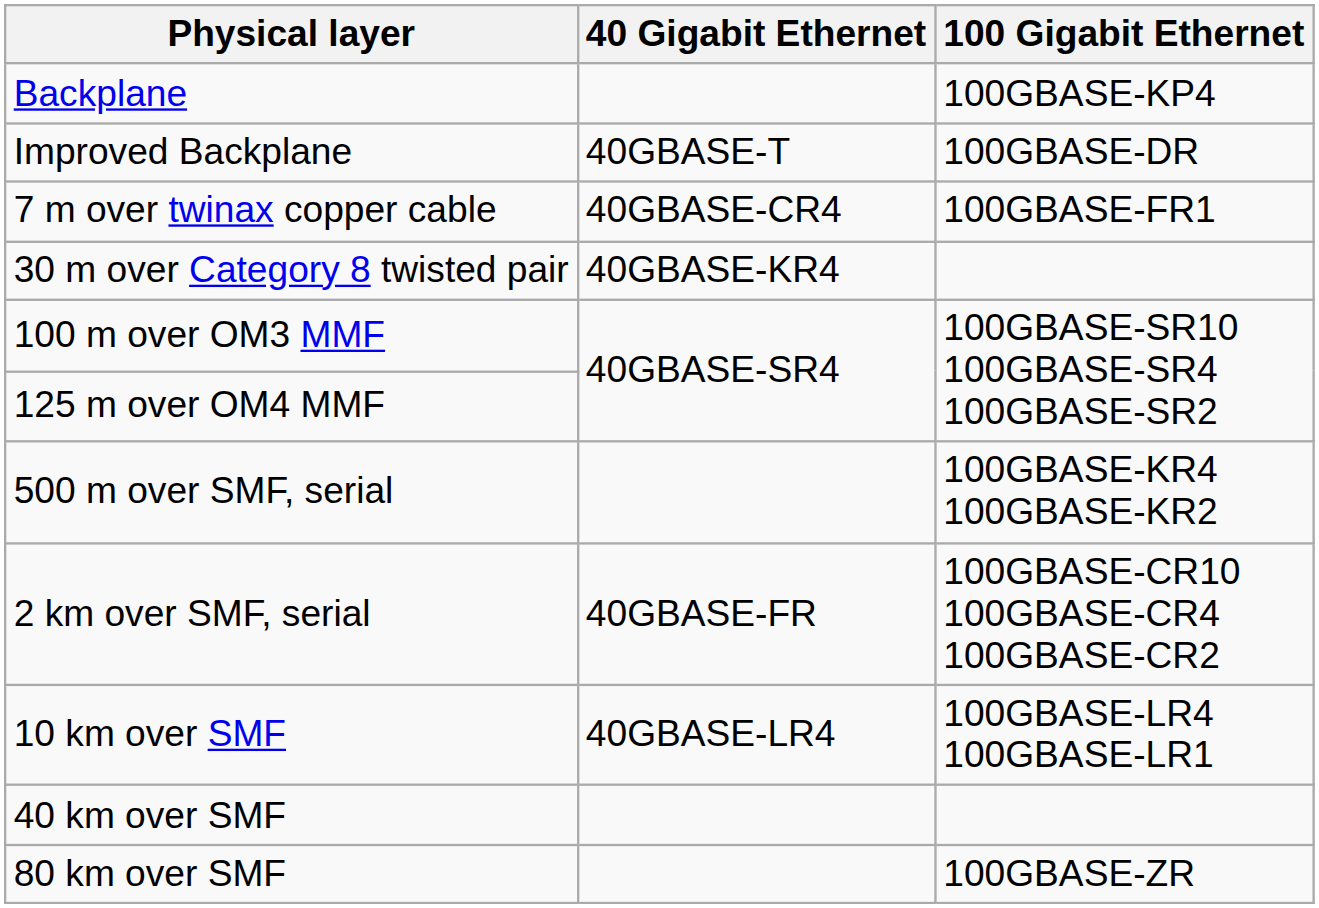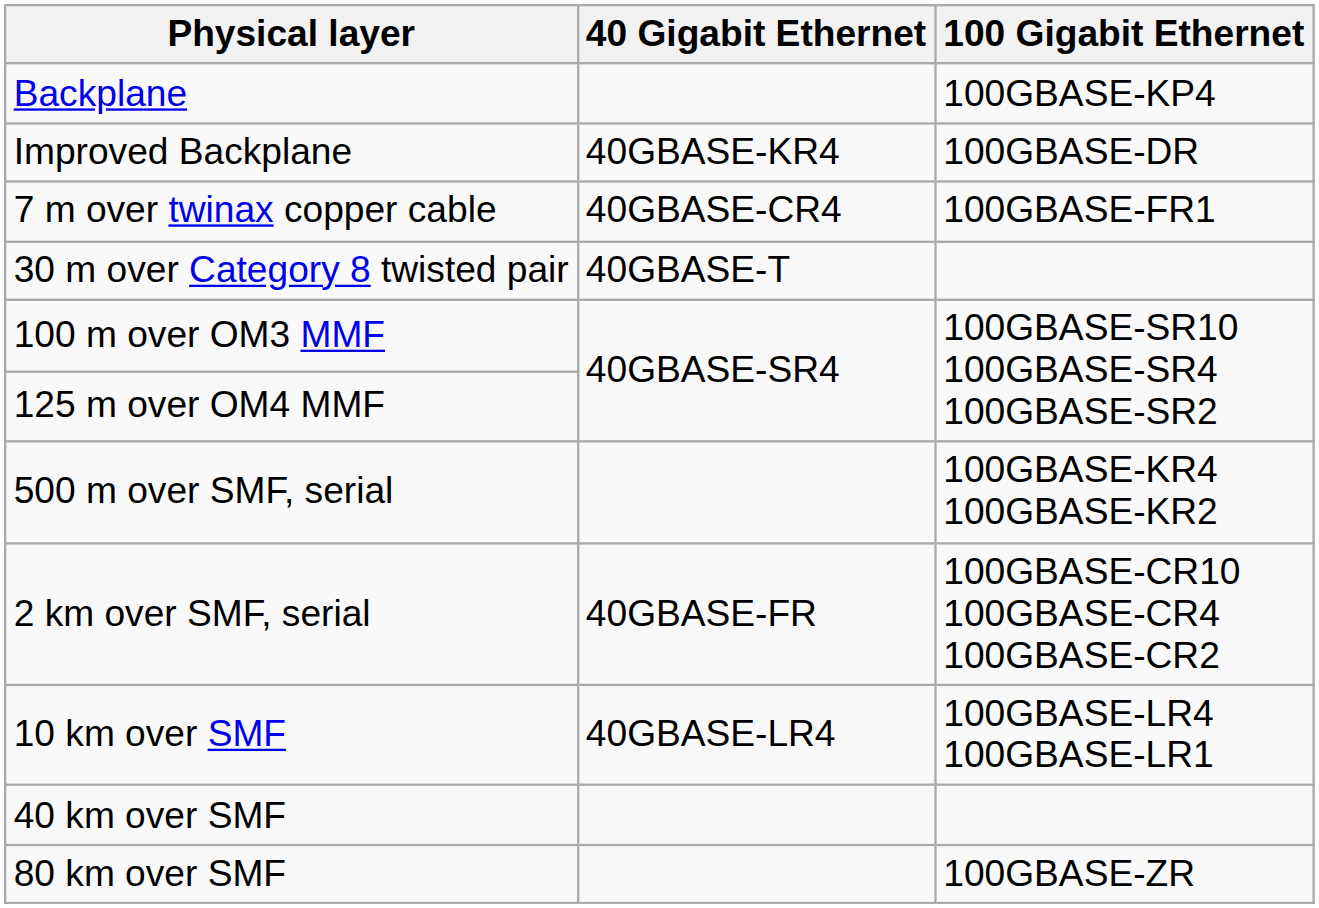 <table class="wikitable">
 <tr>
 <th>Physical layer</th>
 <th>40 Gigabit Ethernet</th>
 <th>100 Gigabit Ethernet</th>
 </tr>
 <tr>
 <td><a href='#'>Backplane</a></td>
 <td></td>
 <td>100GBASE-KP4</td>
 </tr>
 <tr>
 <td>Improved Backplane</td>
-<td>40GBASE-T</td>
+<td>40GBASE-KR4</td>
 <td>100GBASE-DR</td>
 </tr>
 <tr>
 <td>7 m over <a href='#'>twinax</a> copper cable</td>
 <td>40GBASE-CR4</td>
 <td>100GBASE-FR1</td>
 </tr>
 <tr>
 <td>30 m over <a href='#'>Category 8</a> twisted pair</td>
-<td>40GBASE-KR4</td>
+<td>40GBASE-T</td>
 <td></td>
 </tr>
 <tr>
 <td>100 m over OM3 <a href='#'>MMF</a></td>
 <td rowspan="2">40GBASE-SR4</td>
 <td rowspan="2">100GBASE-SR10<br>100GBASE-SR4<br>100GBASE-SR2</td>
 </tr>
 <tr>
 <td>125 m over OM4 MMF</td>
 </tr>
 <tr>
 <td>500 m over SMF, serial</td>
 <td></td>
 <td>100GBASE-KR4<br>100GBASE-KR2</td>
 </tr>
 <tr>
 <td>2 km over SMF, serial</td>
 <td>40GBASE-FR</td>
 <td>100GBASE-CR10<br>100GBASE-CR4<br>100GBASE-CR2</td>
 </tr>
 <tr>
 <td>10 km over <a href='#'>SMF</a></td>
 <td>40GBASE-LR4</td>
 <td>100GBASE-LR4<br>100GBASE-LR1</td>
 </tr>
 <tr>
 <td>40 km over SMF</td>
 <td></td>
 <td></td>
 </tr>
 <tr>
 <td>80 km over SMF</td>
 <td></td>
 <td>100GBASE-ZR</td>
 </tr>
 </table>
